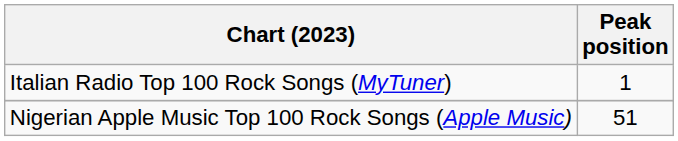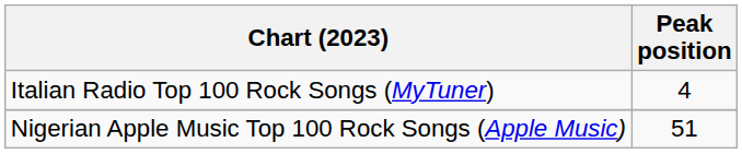 <table class="wikitable sortable">
 <tr>
 <th>Chart (2023)</th>
 <th>Peak<br>position</th>
 </tr>
 <tr>
 <td>Italian Radio Top 100 Rock Songs (<em><a href='#'>MyTuner</a></em>)</td>
-<td align="center">1</td>
+<td align="center">4</td>
 </tr>
 <tr>
 </tr>
 <tr>
 <td>Nigerian Apple Music Top 100 Rock Songs (<em><a href='#'>Apple Music</a>)</em></td>
 <td align="center">51</td>
 </tr>
 </table>
